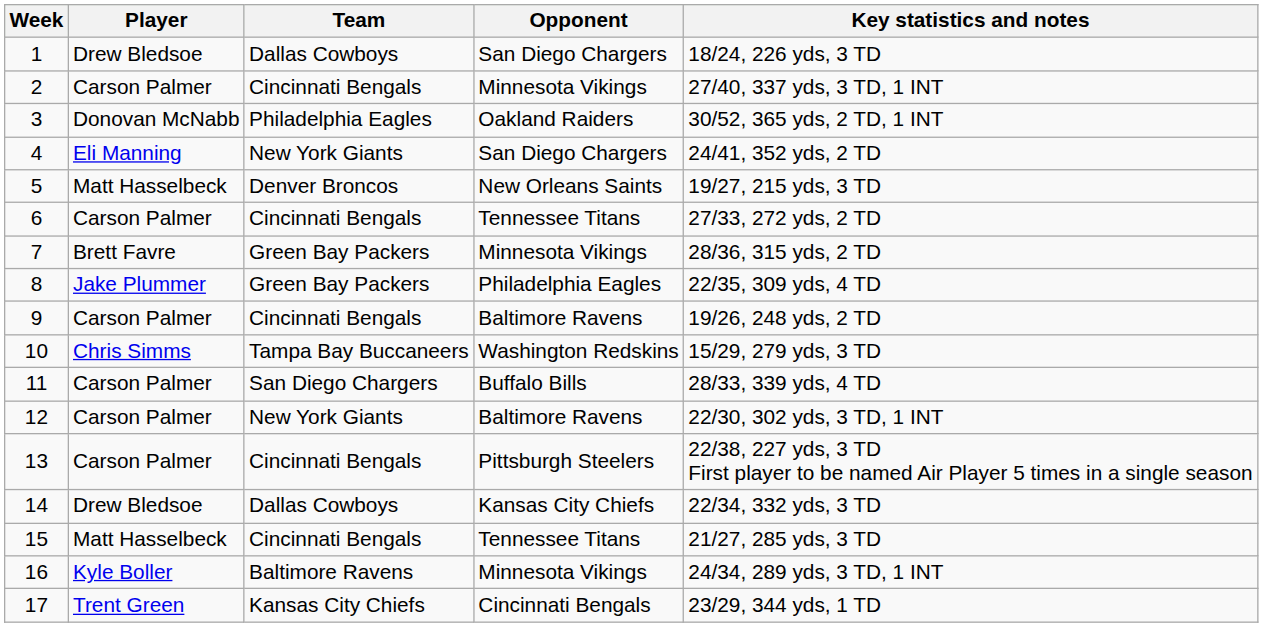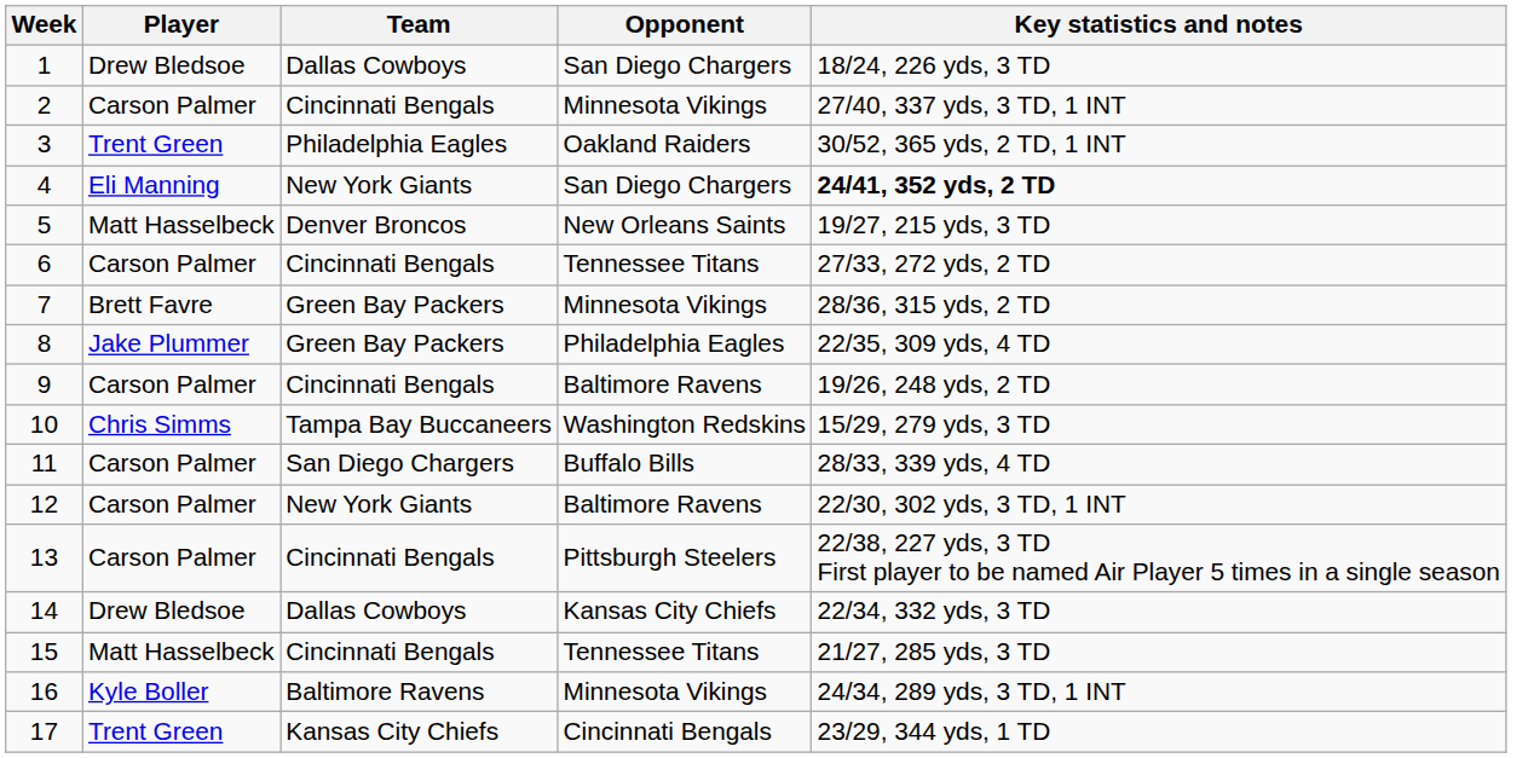 <table class="wikitable">
 <tr style="background:#efef;">
 <th>Week</th>
 <th>Player</th>
 <th>Team</th>
 <th>Opponent</th>
 <th>Key statistics and notes</th>
 </tr>
 <tr>
 <td align=center>1</td>
 <td>Drew Bledsoe</td>
 <td>Dallas Cowboys</td>
 <td>San Diego Chargers</td>
 <td>18/24, 226 yds, 3 TD</td>
 </tr>
 <tr>
 <td align=center>2</td>
 <td>Carson Palmer</td>
 <td>Cincinnati Bengals</td>
 <td>Minnesota Vikings</td>
 <td>27/40, 337 yds, 3 TD, 1 INT</td>
 </tr>
 <tr>
 <td align=center>3</td>
-<td>Donovan McNabb</td>
+<td><a href='#'>Trent Green</a></td>
 <td>Philadelphia Eagles</td>
 <td>Oakland Raiders</td>
 <td>30/52, 365 yds, 2 TD, 1 INT</td>
 </tr>
 <tr>
 <td align=center>4</td>
 <td><a href='#'>Eli Manning</a></td>
 <td>New York Giants</td>
 <td>San Diego Chargers</td>
-<td>24/41, 352 yds, 2 TD</td>
+<td><strong>24/41, 352 yds, 2 TD</strong></td>
 </tr>
 <tr>
 <td align=center>5</td>
 <td>Matt Hasselbeck</td>
 <td>Denver Broncos</td>
 <td>New Orleans Saints</td>
 <td>19/27, 215 yds, 3 TD</td>
 </tr>
 <tr>
 <td align=center>6</td>
 <td>Carson Palmer</td>
 <td>Cincinnati Bengals</td>
 <td>Tennessee Titans</td>
 <td>27/33, 272 yds, 2 TD</td>
 </tr>
 <tr>
 <td align=center>7</td>
 <td>Brett Favre</td>
 <td>Green Bay Packers</td>
 <td>Minnesota Vikings</td>
 <td>28/36, 315 yds, 2 TD</td>
 </tr>
 <tr>
 <td align=center>8</td>
 <td><a href='#'>Jake Plummer</a></td>
 <td>Green Bay Packers</td>
 <td>Philadelphia Eagles</td>
 <td>22/35, 309 yds, 4 TD</td>
 </tr>
 <tr>
 <td align=center>9</td>
 <td>Carson Palmer</td>
 <td>Cincinnati Bengals</td>
 <td>Baltimore Ravens</td>
 <td>19/26, 248 yds, 2 TD</td>
 </tr>
 <tr>
 <td align=center>10</td>
 <td><a href='#'>Chris Simms</a></td>
 <td>Tampa Bay Buccaneers</td>
 <td>Washington Redskins</td>
 <td>15/29, 279 yds, 3 TD</td>
 </tr>
 <tr>
 <td align=center>11</td>
 <td>Carson Palmer</td>
 <td>San Diego Chargers</td>
 <td>Buffalo Bills</td>
 <td>28/33, 339 yds, 4 TD</td>
 </tr>
 <tr>
 <td align=center>12</td>
 <td>Carson Palmer</td>
 <td>New York Giants</td>
 <td>Baltimore Ravens</td>
 <td>22/30, 302 yds, 3 TD, 1 INT</td>
 </tr>
 <tr>
 <td align=center>13</td>
 <td>Carson Palmer</td>
 <td>Cincinnati Bengals</td>
 <td>Pittsburgh Steelers</td>
 <td>22/38, 227 yds, 3 TD<br>First player to be named Air Player 5 times in a single season</td>
 </tr>
 <tr>
 <td align=center>14</td>
 <td>Drew Bledsoe</td>
 <td>Dallas Cowboys</td>
 <td>Kansas City Chiefs</td>
 <td>22/34, 332 yds, 3 TD</td>
 </tr>
 <tr>
 <td align=center>15</td>
 <td>Matt Hasselbeck</td>
 <td>Cincinnati Bengals</td>
 <td>Tennessee Titans</td>
 <td>21/27, 285 yds, 3 TD</td>
 </tr>
 <tr>
 <td align=center>16</td>
 <td><a href='#'>Kyle Boller</a></td>
 <td>Baltimore Ravens</td>
 <td>Minnesota Vikings</td>
 <td>24/34, 289 yds, 3 TD, 1 INT</td>
 </tr>
 <tr>
 <td align=center>17</td>
 <td><a href='#'>Trent Green</a></td>
 <td>Kansas City Chiefs</td>
 <td>Cincinnati Bengals</td>
 <td>23/29, 344 yds, 1 TD</td>
 </tr>
 </table>
